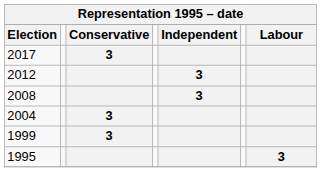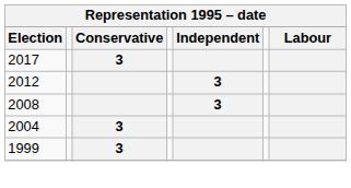 <table class="wikitable">
 <tr>
 <th colspan="7" align="center" valign="top">Representation 1995 – date </th>
 </tr>
 <tr>
 </tr>
 <tr>
 <th valign="top">Election</th>
 <td></td>
 <th align="center" valign="top">Conservative</th>
 <td></td>
 <th align="center" valign="top">Independent</th>
 <td></td>
 <th align="center" valign="top">   Labour   </th>
 </tr>
 <tr>
 <td>2017</td>
 <td></td>
 <th align="center" valign="top">3</th>
 <td></td>
 <th align="center" valign="top"> </th>
 <td></td>
 <th align="center" valign="top"> </th>
 </tr>
 <tr>
 <td>2012</td>
 <td></td>
 <th align="center" valign="top"> </th>
 <td></td>
 <th align="center" valign="top">3</th>
 <td></td>
 <th align="center" valign="top"> </th>
 </tr>
 <tr>
 <td>2008</td>
 <td></td>
 <th align="center" valign="top"> </th>
 <td></td>
 <th align="center" valign="top">3</th>
 <td></td>
 <th align="center" valign="top"> </th>
 </tr>
 <tr>
 <td>2004</td>
 <td></td>
 <th align="center" valign="top">3</th>
 <td></td>
 <th align="center" valign="top"> </th>
 <td></td>
 <th align="center" valign="top"> </th>
 </tr>
 <tr>
 <td>1999</td>
 <td></td>
 <th align="center" valign="top">3</th>
 <td></td>
 <th align="center" valign="top"> </th>
 <td></td>
 <th align="center" valign="top"> </th>
 </tr>
 <tr>
-<td>1995</td>
-<td></td>
-<th align="center" valign="top"> </th>
-<td></td>
-<th align="center" valign="top"> </th>
-<td></td>
-<th align="center" valign="top">3</th>
-</tr>
-<tr>
 </tr>
 </table>
